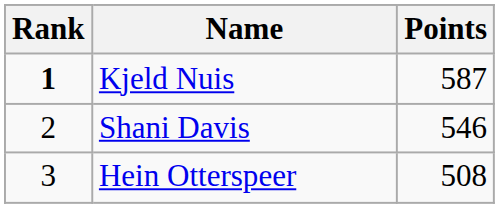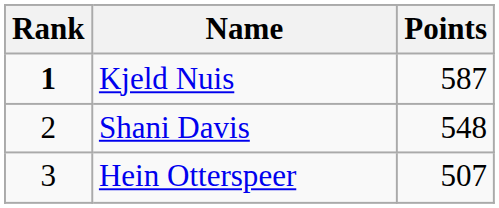 <table class="wikitable" border="1">
 <tr>
 <th width=30>Rank</th>
 <th width=150>Name</th>
 <th width=25>Points</th>
 </tr>
 <tr>
 <td align=center><strong>1</strong></td>
 <td> <a href='#'>Kjeld Nuis</a></td>
 <td align=right>587</td>
 </tr>
 <tr>
 <td align=center>2</td>
 <td> <a href='#'>Shani Davis</a></td>
-<td align=right>546</td>
+<td align=right>548</td>
 </tr>
 <tr>
 <td align=center>3</td>
 <td> <a href='#'>Hein Otterspeer</a></td>
-<td align=right>508</td>
+<td align=right>507</td>
 </tr>
 </table>
